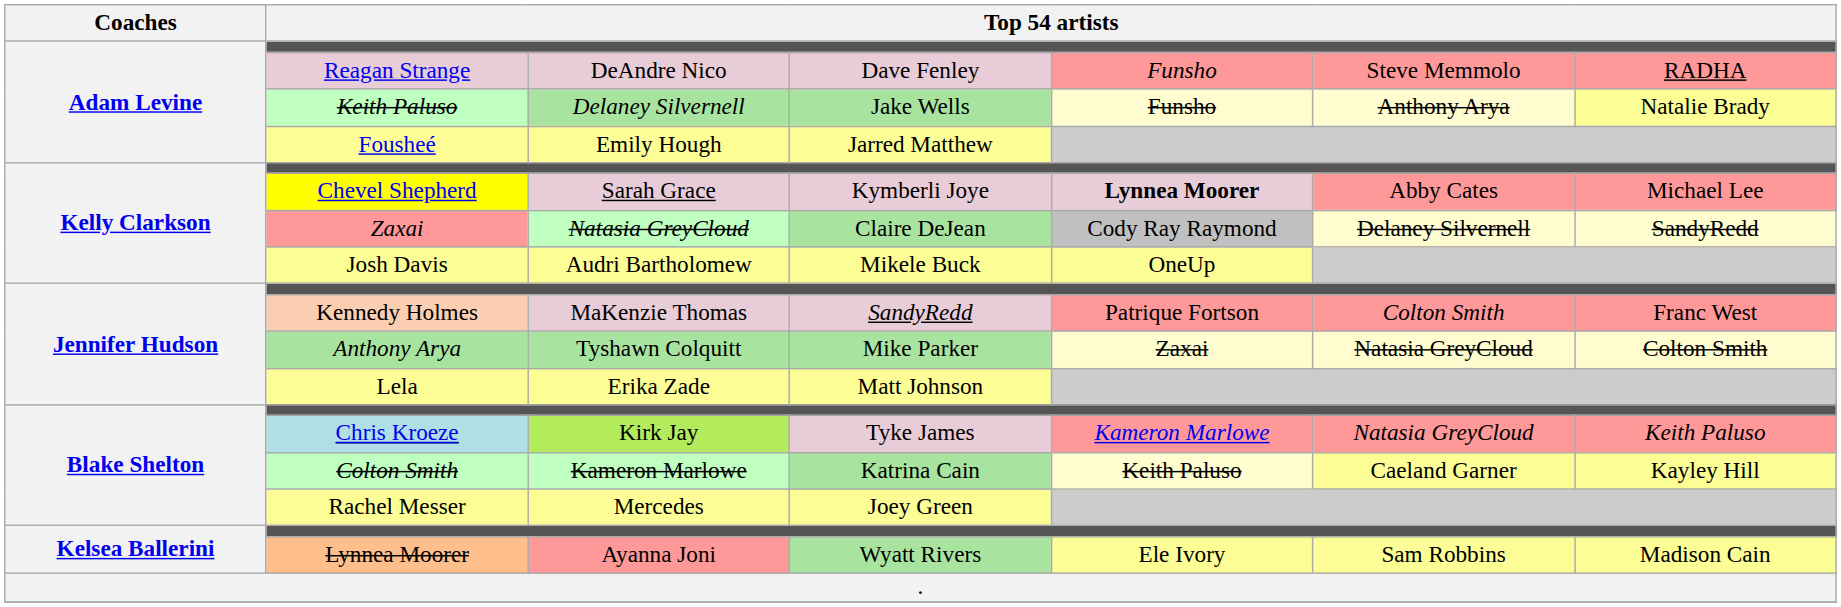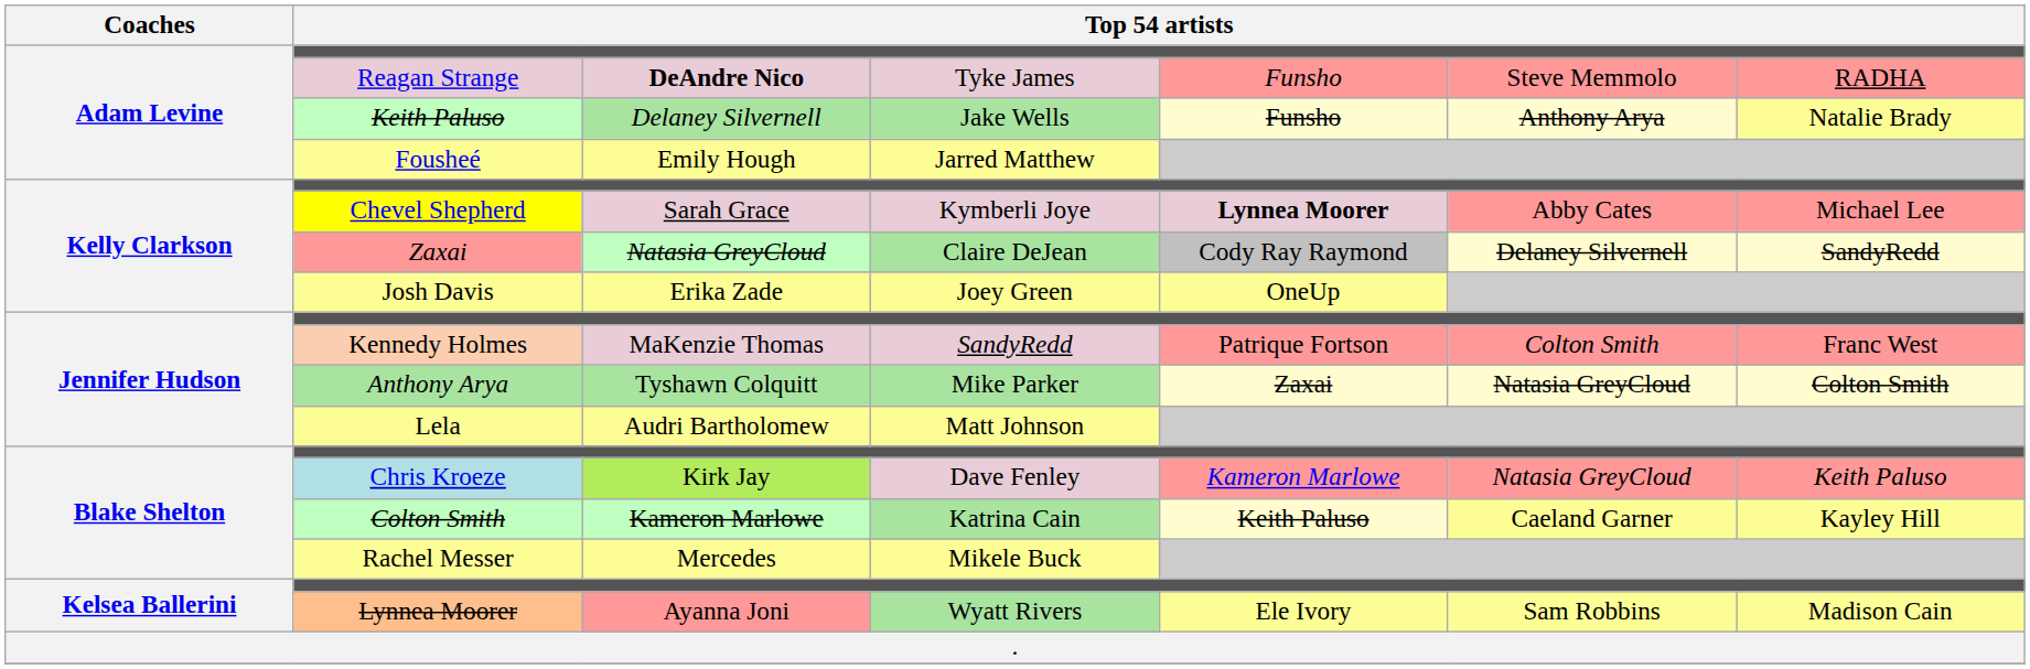 <table class="wikitable" style="text-align:center; width:100%;">
 <tr>
 <th scope="col" style="width:14%;">Coaches</th>
 <th scope="col" style="width:84%" colspan="6">Top 54 artists</th>
 </tr>
 <tr>
 <th rowspan="4"><a href='#'>Adam Levine</a></th>
 <td colspan="6"  style="background:#555;"></td>
 </tr>
 <tr>
 <td width="14%" style="background:#E8CCD7;"><a href='#'>Reagan Strange</a></td>
-<td width="14%" style="background:#E8CCD7;">DeAndre Nico</td>
-<td style="background:#E8CCD7;">Dave Fenley</td>
+<td width="14%" style="background:#E8CCD7;"><strong>DeAndre Nico</strong></td>
+<td width="14%" style="background:#E8CCD7;">Tyke James</td>
 <td style="background:#FF9999;"><em>Funsho</em></td>
 <td width="14%" style="background:#FF9999;">Steve Memmolo</td>
 <td width="14%" style="background:#FF9999;"><u>RADHA</u></td>
 </tr>
 <tr>
 <td style="background:#BFFFC0;"><s><em>Keith Paluso</em></s></td>
 <td style="background:#A8E4A0;"><em>Delaney Silvernell</em></td>
 <td style="background:#A8E4A0;">Jake Wells</td>
 <td style="background:#FFFDD0;"><s>Funsho</s></td>
 <td style="background:#FFFDD0;"><s>Anthony Arya</s></td>
 <td style="background:#FDFD96">Natalie Brady</td>
 </tr>
 <tr>
 <td style="background:#FDFD96"><a href='#'>Fousheé</a></td>
 <td style="background:#FDFD96">Emily Hough</td>
 <td style="background:#FDFD96">Jarred Matthew</td>
 <td style="background:#ccc;" colspan="3"></td>
 </tr>
 <tr>
 <th rowspan="4"><a href='#'>Kelly Clarkson</a></th>
 <td colspan="6" style="background:#555;"></td>
 </tr>
 <tr>
 <td style="background:yellow;"><a href='#'>Chevel Shepherd</a></td>
 <td width="13%" style="background:#E8CCD7;"><u>Sarah Grace</u></td>
 <td width="13%" style="background:#E8CCD7;">Kymberli Joye</td>
 <td style="background:#E8CCD7;"><strong>Lynnea Moorer</strong></td>
 <td style="background:#FF9999;">Abby Cates</td>
 <td style="background:#FF9999;">Michael Lee</td>
 </tr>
 <tr>
 <td style="background:#FF9999;"><em>Zaxai</em></td>
 <td style="background:#BFFFC0;"><s><em>Natasia GreyCloud</em></s></td>
 <td style="background:#A8E4A0;">Claire DeJean</td>
 <td style="background:silver">Cody Ray Raymond</td>
 <td style="background:#FFFDD0"><s>Delaney Silvernell</s></td>
 <td style="background:#FFFDD0"><s>SandyRedd</s></td>
 </tr>
 <tr>
 <td style="background:#FDFD96">Josh Davis</td>
-<td style="background:#FDFD96">Audri Bartholomew</td>
-<td style="background:#FDFD96">Mikele Buck</td>
+<td style="background:#FDFD96">Erika Zade</td>
+<td style="background:#FDFD96">Joey Green</td>
 <td style="background:#FDFD96">OneUp</td>
 <td style="background:#ccc;" colspan="2"></td>
 </tr>
 <tr>
 <th rowspan="4"><a href='#'>Jennifer Hudson</a></th>
 <td colspan="6" style="background:#555;"></td>
 </tr>
 <tr>
 <td style="background:#FBCEB1;">Kennedy Holmes</td>
 <td style="background:#E8CCD7;">MaKenzie Thomas</td>
 <td style="background:#E8CCD7;"><u><em>SandyRedd</em></u></td>
 <td style="background:#FF9999;">Patrique Fortson</td>
 <td style="background:#FF9999;"><em>Colton Smith</em></td>
 <td style="background:#FF9999;">Franc West</td>
 </tr>
 <tr>
 <td style="background:#A8E4A0;"><em>Anthony Arya</em></td>
 <td style="background:#A8E4A0;">Tyshawn Colquitt</td>
 <td style="background:#A8E4A0;">Mike Parker</td>
 <td style="background:#FFFDD0;"><s>Zaxai</s></td>
 <td style="background:#FFFDD0;"><s>Natasia GreyCloud</s></td>
 <td style="background:#FFFDD0;"><s>Colton Smith</s></td>
 </tr>
 <tr>
 <td style="background:#FDFD96">Lela</td>
-<td style="background:#FDFD96">Erika Zade</td>
+<td style="background:#FDFD96">Audri Bartholomew</td>
 <td style="background:#FDFD96">Matt Johnson</td>
 <td style="background:#ccc;" colspan="3"></td>
 </tr>
 <tr>
 <th rowspan="4"><a href='#'>Blake Shelton</a></th>
 <td colspan="6" style="background:#555;"></td>
 </tr>
 <tr>
 <td style="background:#b0e0e6;"><u><a href='#'>Chris Kroeze</a></u></td>
 <td style="background:#b2ec5d;">Kirk Jay</td>
-<td width="14%" style="background:#E8CCD7;">Tyke James</td>
+<td style="background:#E8CCD7;">Dave Fenley</td>
 <td width="14%" style="background:#FF9999;"><em><a href='#'>Kameron Marlowe</a></em></td>
 <td style="background:#FF9999;"><em>Natasia GreyCloud</em></td>
 <td style="background:#FF9999;"><em>Keith Paluso</em></td>
 </tr>
 <tr>
 <td style="background:#BFFFC0;"><s><em>Colton Smith</em></s></td>
 <td style="background:#BFFFC0;"><s>Kameron Marlowe</s></td>
 <td style="background:#A8E4A0;">Katrina Cain</td>
 <td style="background:#FFFDD0;"><s>Keith Paluso</s></td>
 <td style="background:#FDFD96">Caeland Garner</td>
 <td style="background:#FDFD96">Kayley Hill</td>
 </tr>
 <tr>
 <td style="background:#FDFD96">Rachel Messer</td>
 <td style="background:#FDFD96">Mercedes </td>
-<td style="background:#FDFD96">Joey Green</td>
+<td style="background:#FDFD96">Mikele Buck</td>
 <td style="background:#ccc;" colspan="3"></td>
 </tr>
 <tr>
 <th rowspan="2"><a href='#'>Kelsea Ballerini</a></th>
 <td colspan="6" style="background:#555;"></td>
 </tr>
 <tr>
 <td style="background:#FFBF8C;"><s>Lynnea Moorer</s></td>
 <td style="background:#FF9999;">Ayanna Joni</td>
 <td style="background:#A8E4A0;">Wyatt Rivers</td>
 <td style="background:#FDFD96">Ele Ivory</td>
 <td style="background:#FDFD96">Sam Robbins</td>
 <td style="background:#FDFD96">Madison Cain</td>
 </tr>
 <tr>
 <th style="font-size:90%; line-height:12px;" colspan="8"><small>.</small></th>
 </tr>
 <tr>
 </tr>
 </table>
